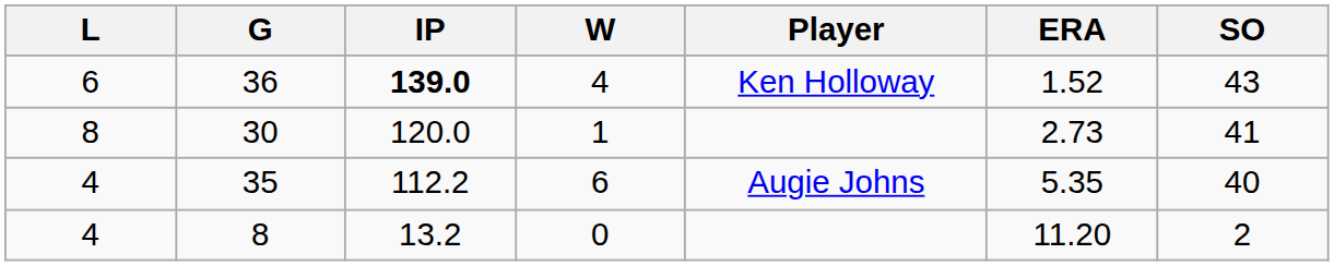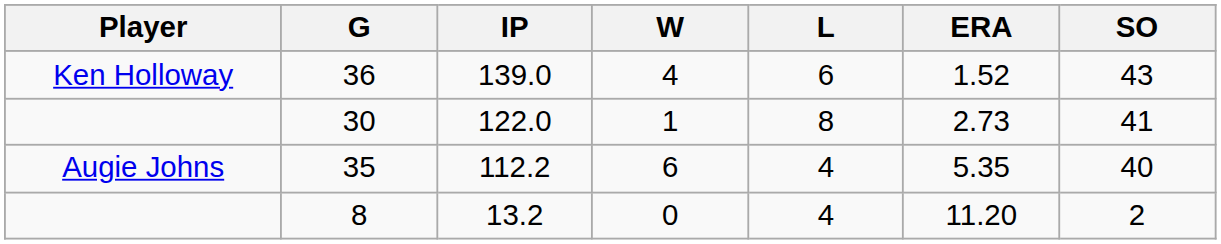 <table class="wikitable sortable">
 <tr>
-<th bgcolor="#DDDDFF" width="9%">L</th>
+<th bgcolor="#DDDDFF" width="16%">Player</th>
 <th bgcolor="#DDDDFF" width="9%">G</th>
 <th bgcolor="#DDDDFF" width="9%">IP</th>
 <th bgcolor="#DDDDFF" width="9%">W</th>
-<th bgcolor="#DDDDFF" width="16%">Player</th>
+<th bgcolor="#DDDDFF" width="9%">L</th>
 <th bgcolor="#DDDDFF" width="9%">ERA</th>
 <th bgcolor="#DDDDFF" width="9%">SO</th>
 </tr>
 <tr align="center">
+<td><a href='#'>Ken Holloway</a></td>
+<td>36</td>
+<td>139.0</td>
+<td>4</td>
 <td>6</td>
-<td>36</td>
-<td><strong>139.0</strong></td>
-<td>4</td>
-<td><a href='#'>Ken Holloway</a></td>
 <td>1.52</td>
 <td>43</td>
 </tr>
 <tr align=center>
+<td></td>
+<td>30</td>
+<td>122.0</td>
+<td>1</td>
 <td>8</td>
-<td>30</td>
-<td>120.0</td>
-<td>1</td>
-<td></td>
 <td>2.73</td>
 <td>41</td>
 </tr>
 <tr align="center">
-<td>4</td>
+<td><a href='#'>Augie Johns</a></td>
 <td>35</td>
 <td>112.2</td>
 <td>6</td>
-<td><a href='#'>Augie Johns</a></td>
+<td>4</td>
 <td>5.35</td>
 <td>40</td>
 </tr>
 <tr align=center>
-<td>4</td>
+<td></td>
 <td>8</td>
 <td>13.2</td>
 <td>0</td>
-<td></td>
+<td>4</td>
 <td>11.20</td>
 <td>2</td>
 </tr>
 </table>
